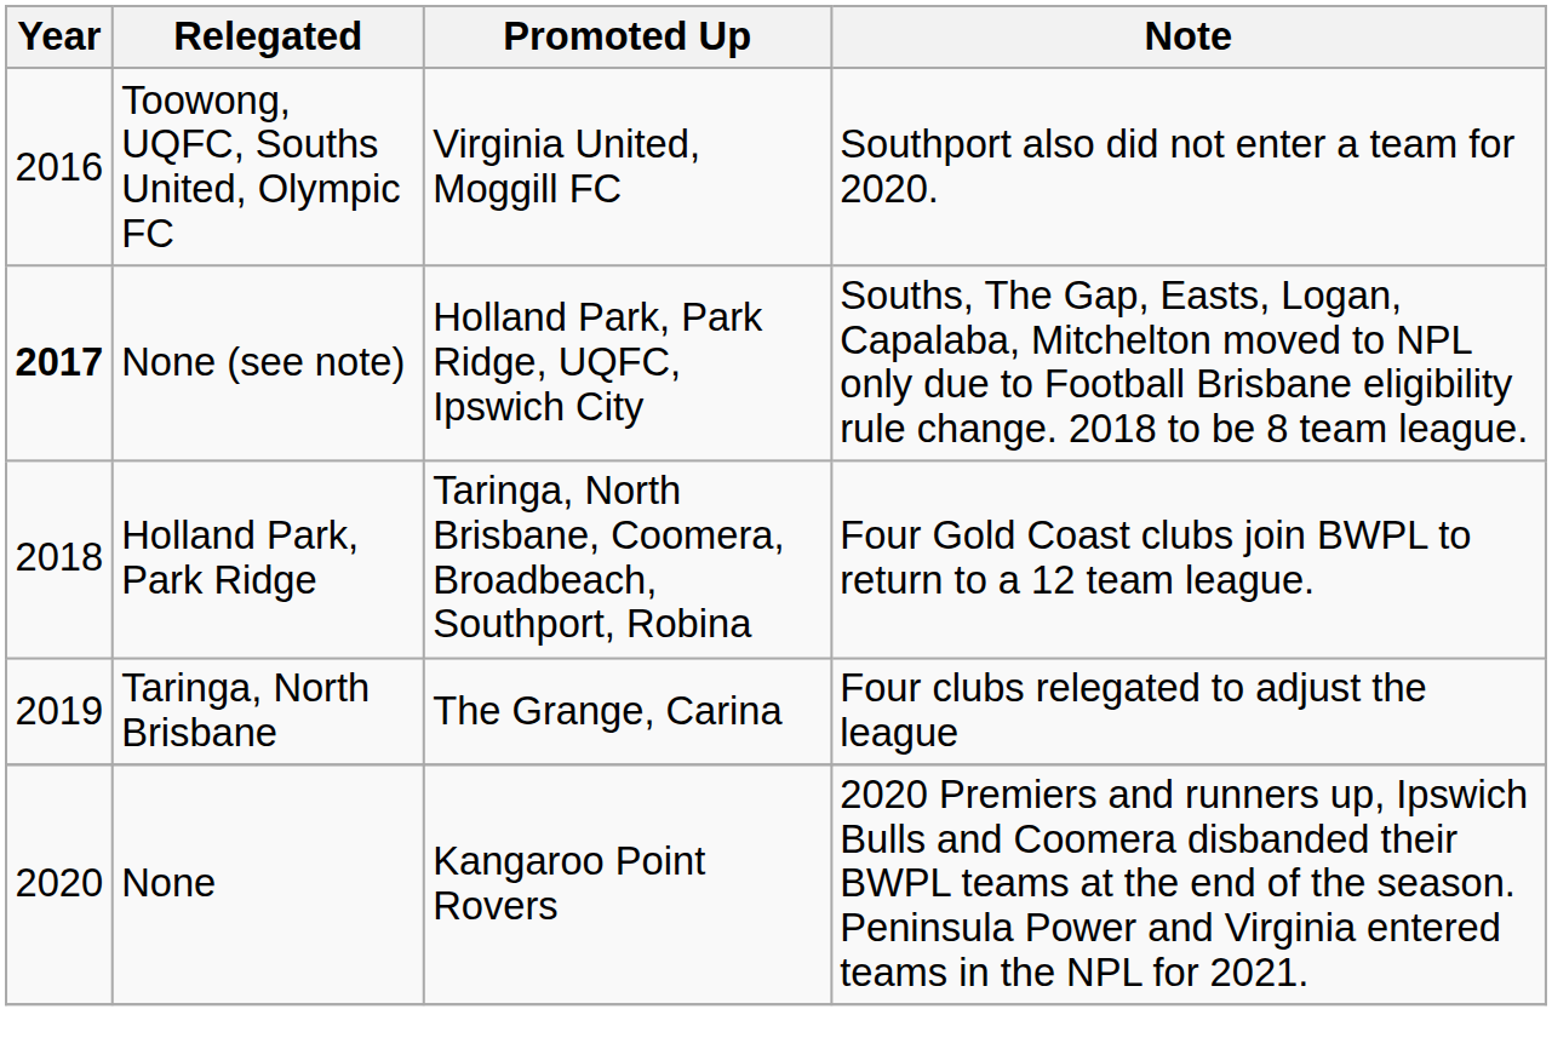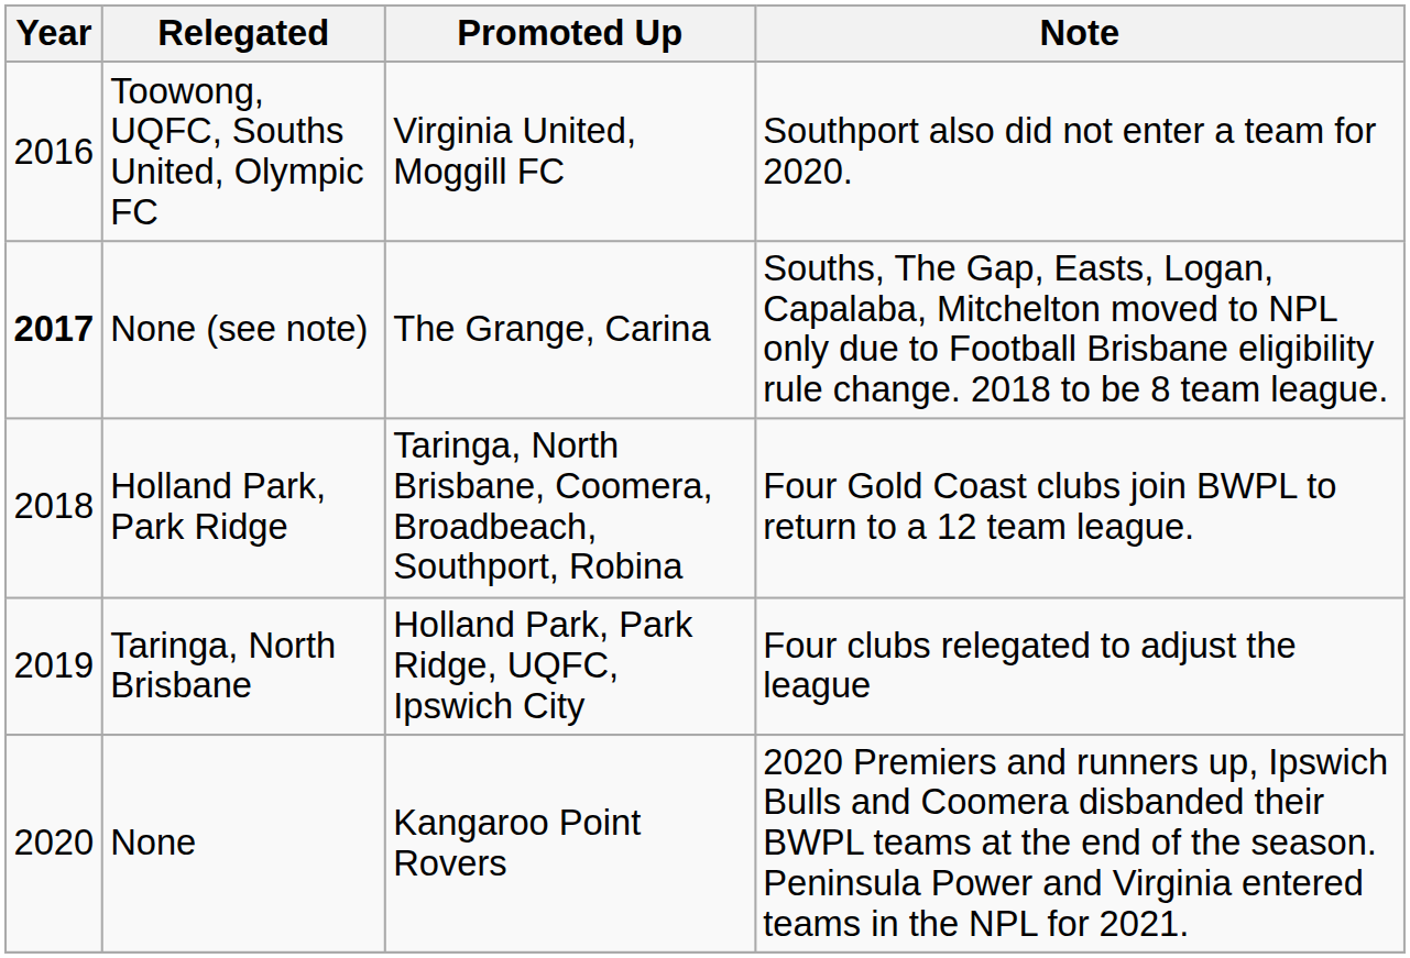 <table class="wikitable" style="margin:auto;">
 <tr>
 <th>Year</th>
 <th>Relegated</th>
 <th>Promoted Up</th>
 <th>Note</th>
 </tr>
 <tr>
 <td>2016</td>
 <td>Toowong, UQFC, Souths United, Olympic FC</td>
 <td>Virginia United, Moggill FC</td>
 <td>Southport also did not enter a team for 2020.</td>
 </tr>
 <tr>
 <td><strong>2017</strong></td>
 <td>None (see note)</td>
-<td>Holland Park, Park Ridge, UQFC, Ipswich City</td>
+<td>The Grange, Carina</td>
 <td>Souths, The Gap, Easts, Logan, Capalaba, Mitchelton moved to NPL only due to Football Brisbane eligibility rule change. 2018 to be 8 team league.</td>
 </tr>
 <tr>
 <td>2018</td>
 <td>Holland Park, Park Ridge</td>
 <td>Taringa, North Brisbane, Coomera, Broadbeach, Southport, Robina</td>
 <td>Four Gold Coast clubs join BWPL to return to a 12 team league.</td>
 </tr>
 <tr>
 <td>2019</td>
 <td>Taringa, North Brisbane</td>
-<td>The Grange, Carina</td>
+<td>Holland Park, Park Ridge, UQFC, Ipswich City</td>
 <td>Four clubs relegated to adjust the league</td>
 </tr>
 <tr>
 </tr>
 <tr>
 <td>2020</td>
 <td>None</td>
 <td>Kangaroo Point Rovers</td>
 <td>2020 Premiers and runners up, Ipswich Bulls and Coomera disbanded their BWPL teams at the end of the season. Peninsula Power and Virginia entered teams in the NPL for 2021.</td>
 </tr>
 <tr>
 </tr>
 </table>
